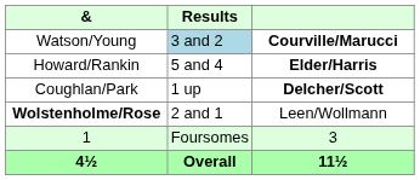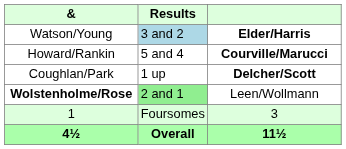 <table border="1" cellpadding="3" style="border-collapse:collapse; text-align:center;">
 <tr style="background:#ddffdd;">
 <th width=160> & </th>
 <th>Results</th>
 <th width=160></th>
 </tr>
 <tr>
 <td>Watson/Young</td>
 <td align=left style="background: lightblue;"> 3 and 2</td>
-<td><strong>Courville/Marucci</strong></td>
+<td><strong>Elder/Harris</strong></td>
 </tr>
 <tr>
 <td>Howard/Rankin</td>
 <td align=left> 5 and 4</td>
-<td><strong>Elder/Harris</strong></td>
+<td><strong>Courville/Marucci</strong></td>
 </tr>
 <tr>
 <td>Coughlan/Park</td>
 <td align=left> 1 up</td>
 <td><strong>Delcher/Scott</strong></td>
 </tr>
 <tr>
 <td><strong>Wolstenholme/Rose</strong></td>
-<td align=left> 2 and 1</td>
+<td align=left style="background: lightgreen;"> 2 and 1</td>
 <td>Leen/Wollmann</td>
 </tr>
 <tr style="background:#ddffdd;">
 <td>1</td>
 <td>Foursomes</td>
 <td>3</td>
 </tr>
 <tr style="background:#aaffaa;">
 <th>4½</th>
 <th>Overall</th>
 <th>11½</th>
 </tr>
 </table>
